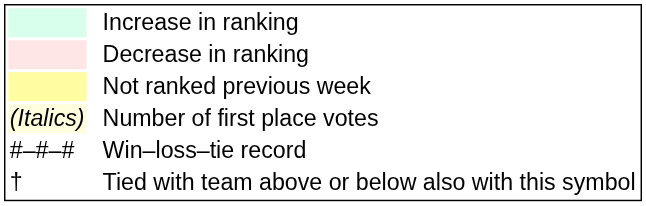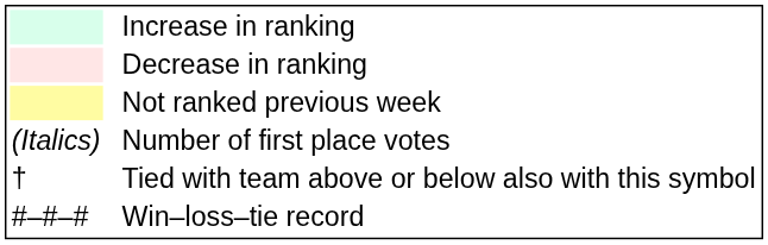 <table style="border:1px solid black;">
 <tr>
 <td style="background:#D8FFEB; width:20px;"></td>
 <td> </td>
 <td>Increase in ranking</td>
 </tr>
 <tr>
 <td style="background:#FFE6E6; width:20px;"></td>
 <td> </td>
 <td>Decrease in ranking</td>
 </tr>
 <tr>
 <td style="background:#FFFCA2; width:20px;"></td>
 <td> </td>
 <td>Not ranked previous week</td>
 </tr>
 <tr>
-<td style="background: lightyellow;"><em>(Italics)</em></td>
+<td><em>(Italics)</em></td>
 <td> </td>
 <td>Number of first place votes</td>
+</tr>
+<tr>
+<td>†</td>
+<td></td>
+<td>Tied with team above or below also with this symbol</td>
 </tr>
 <tr>
 <td>#–#–#</td>
 <td> </td>
 <td>Win–loss–tie record</td>
 </tr>
-<tr>
-<td>†</td>
-<td></td>
-<td>Tied with team above or below also with this symbol</td>
-</tr>
 </table>
